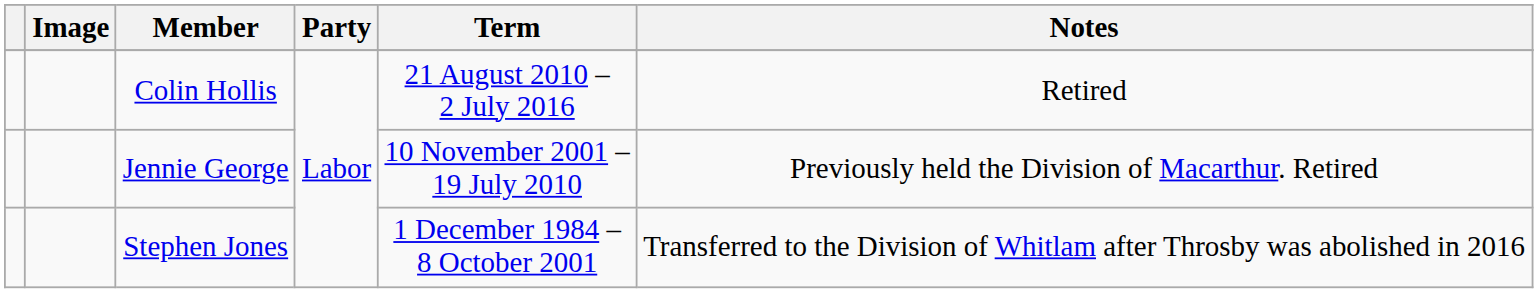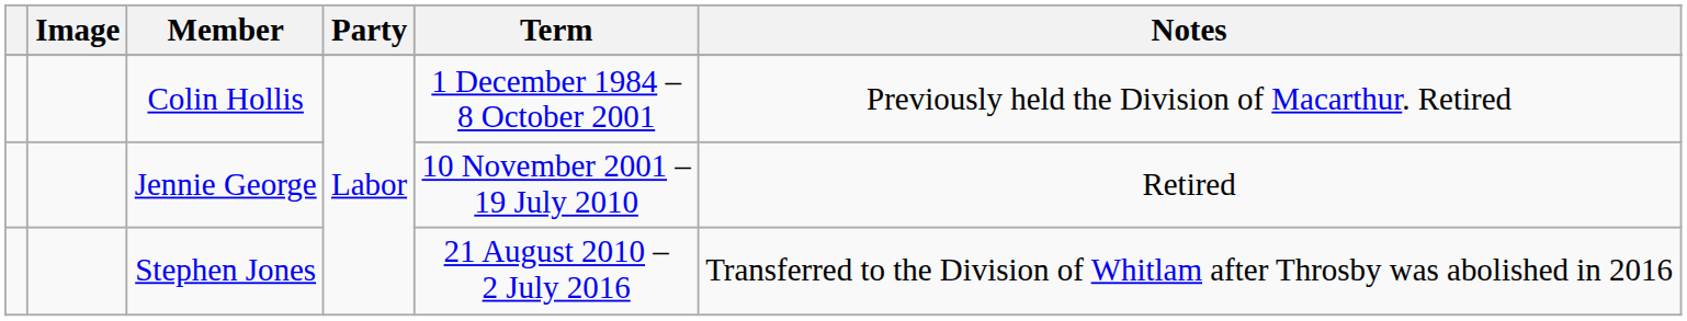 <table class=wikitable style="text-align:center">
 <tr>
 <th></th>
 <th>Image</th>
 <th>Member</th>
 <th>Party</th>
 <th>Term</th>
 <th>Notes</th>
 </tr>
 <tr>
 </tr>
 <tr>
 <td> </td>
 <td></td>
 <td><a href='#'>Colin Hollis</a><br></td>
 <td rowspan="3"><a href='#'>Labor</a></td>
-<td nowrap><a href='#'>21 August 2010</a> –<br><a href='#'>2 July 2016</a></td>
-<td>Retired</td>
+<td nowrap><a href='#'>1 December 1984</a> –<br><a href='#'>8 October 2001</a></td>
+<td>Previously held the Division of <a href='#'>Macarthur</a>. Retired</td>
 </tr>
 <tr>
 <td> </td>
 <td></td>
 <td><a href='#'>Jennie George</a><br></td>
 <td nowrap><a href='#'>10 November 2001</a> –<br><a href='#'>19 July 2010</a></td>
-<td>Previously held the Division of <a href='#'>Macarthur</a>. Retired</td>
+<td>Retired</td>
 </tr>
 <tr>
 <td> </td>
 <td></td>
 <td><a href='#'>Stephen Jones</a><br></td>
-<td nowrap><a href='#'>1 December 1984</a> –<br><a href='#'>8 October 2001</a></td>
+<td nowrap><a href='#'>21 August 2010</a> –<br><a href='#'>2 July 2016</a></td>
 <td>Transferred to the Division of <a href='#'>Whitlam</a> after Throsby was abolished in 2016</td>
 </tr>
 </table>
